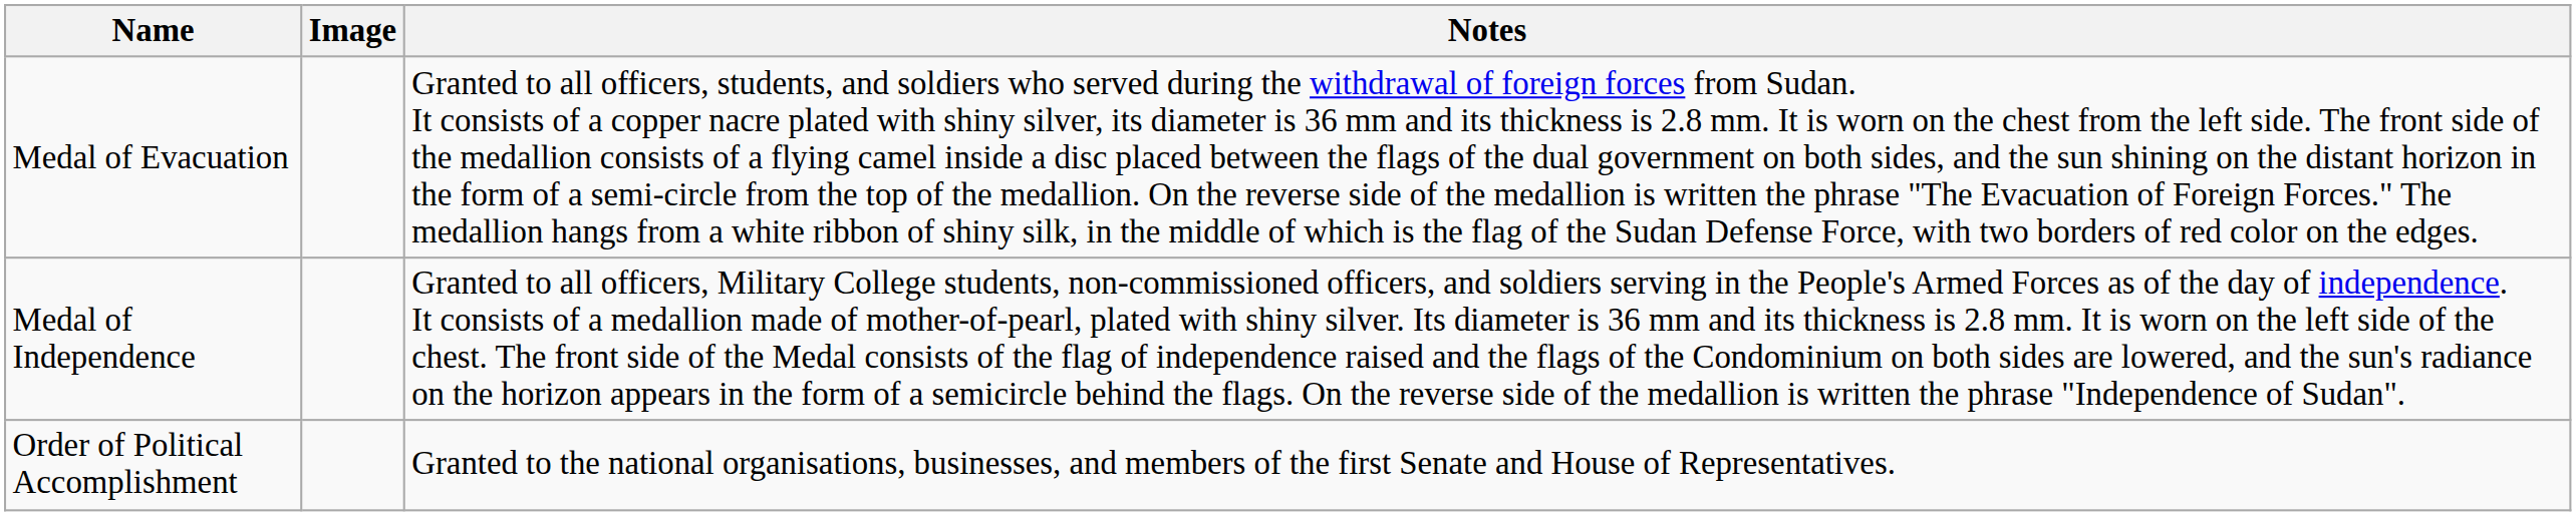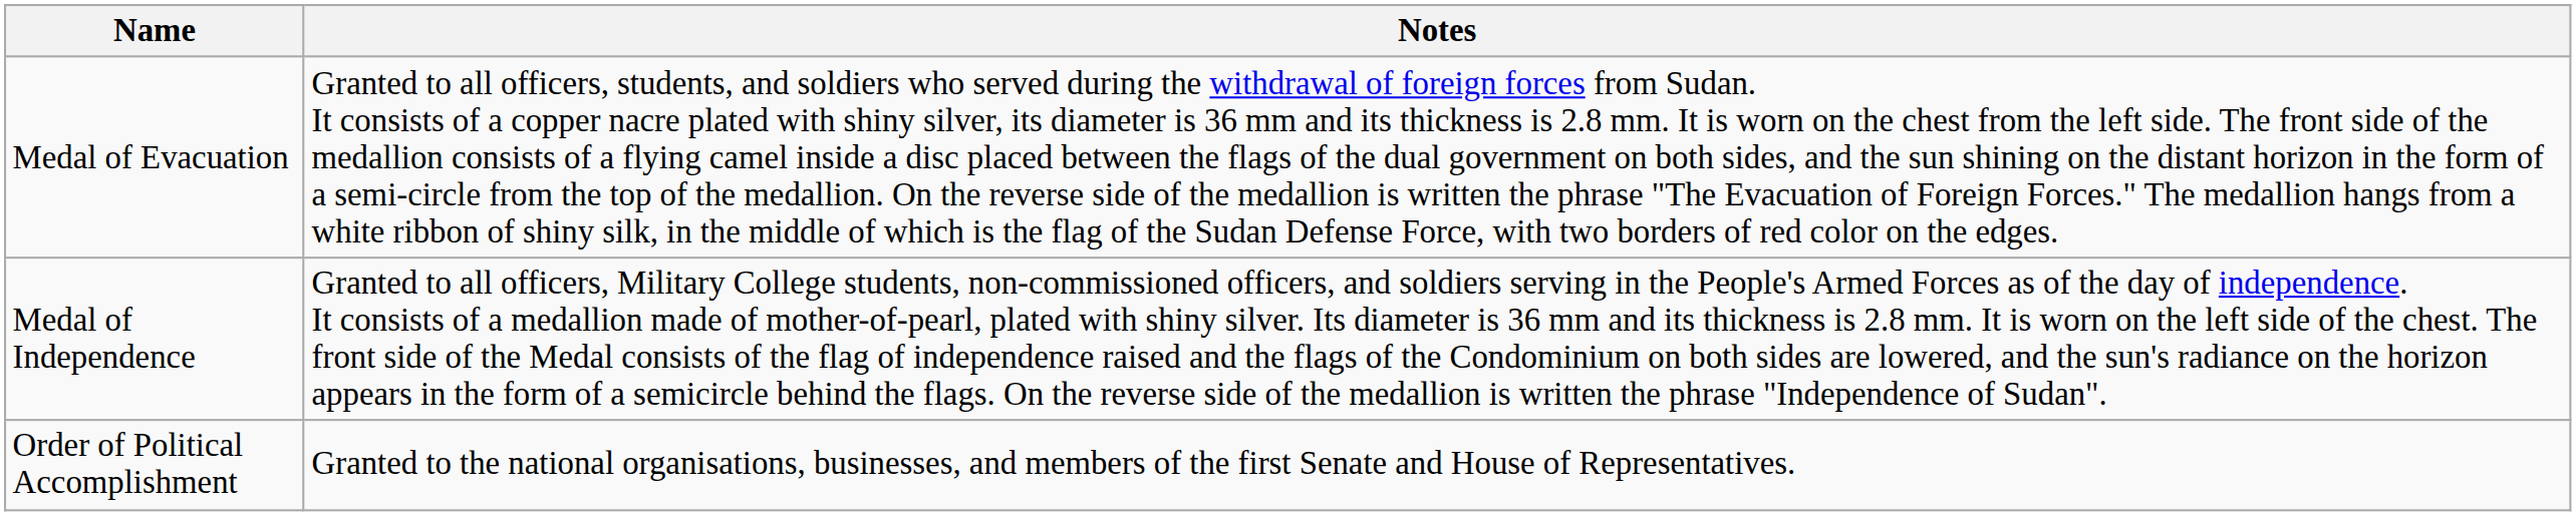 <table class="wikitable sortable">
 <tr>
 <th>Name</th>
-<th>Image</th>
 <th>Notes</th>
 </tr>
 <tr>
 <td>Medal of Evacuation</td>
-<td></td>
 <td>Granted to all officers, students, and soldiers who served during the <a href='#'>withdrawal of foreign forces</a> from Sudan.<br>It consists of a copper nacre plated with shiny silver, its diameter is 36 mm and its thickness is 2.8 mm. It is worn on the chest from the left side. The front side of the medallion consists of a flying camel inside a disc placed between the flags of the dual government on both sides, and the sun shining on the distant horizon in the form of a semi-circle from the top of the medallion. On the reverse side of the medallion is written the phrase "The Evacuation of Foreign Forces." The medallion hangs from a white ribbon of shiny silk, in the middle of which is the flag of the Sudan Defense Force, with two borders of red color on the edges.</td>
 </tr>
 <tr>
 <td>Medal of Independence</td>
-<td></td>
 <td>Granted to all officers, Military College students, non-commissioned officers, and soldiers serving in the People's Armed Forces as of the day of <a href='#'>independence</a>.<br>It consists of a medallion made of mother-of-pearl, plated with shiny silver. Its diameter is 36 mm and its thickness is 2.8 mm. It is worn on the left side of the chest. The front side of the Medal consists of the flag of independence raised and the flags of the Condominium on both sides are lowered, and the sun's radiance on the horizon appears in the form of a semicircle behind the flags. On the reverse side of the medallion is written the phrase "Independence of Sudan".</td>
 </tr>
 <tr>
 <td>Order of Political Accomplishment</td>
-<td></td>
 <td>Granted to the national organisations, businesses, and members of the first Senate and House of Representatives.</td>
 </tr>
 </table>
